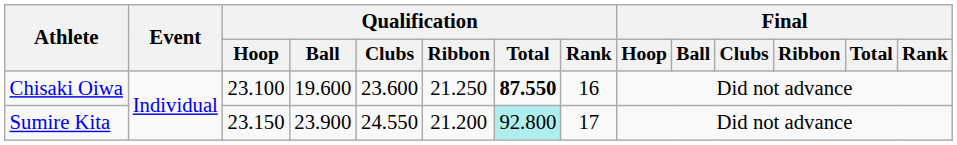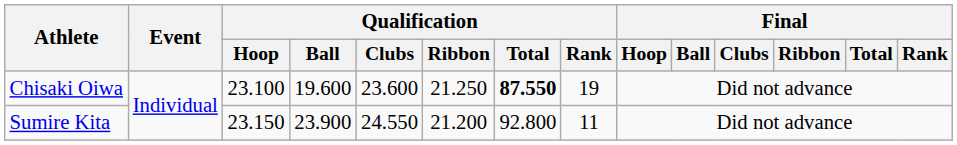 <table class=wikitable style="font-size:90%">
 <tr>
 <th rowspan=2>Athlete</th>
 <th rowspan=2>Event</th>
 <th colspan=6>Qualification</th>
 <th colspan=6>Final</th>
 </tr>
 <tr style="font-size:95%">
 <th>Hoop</th>
 <th>Ball</th>
 <th>Clubs</th>
 <th>Ribbon</th>
 <th>Total</th>
 <th>Rank</th>
 <th>Hoop</th>
 <th>Ball</th>
 <th>Clubs</th>
 <th>Ribbon</th>
 <th>Total</th>
 <th>Rank</th>
 </tr>
 <tr align=center>
 <td align=left><a href='#'>Chisaki Oiwa</a></td>
 <td align=left rowspan=2><a href='#'>Individual</a></td>
 <td>23.100</td>
 <td>19.600</td>
 <td>23.600</td>
 <td>21.250</td>
 <td><strong>87.550</strong></td>
-<td>16</td>
+<td>19</td>
 <td colspan="6">Did not advance</td>
 </tr>
 <tr align=center>
 <td align=left><a href='#'>Sumire Kita</a></td>
 <td>23.150</td>
 <td>23.900</td>
 <td>24.550</td>
 <td>21.200</td>
-<td style="background: paleturquoise;">92.800</td>
-<td>17</td>
+<td>92.800</td>
+<td>11</td>
 <td colspan="6">Did not advance</td>
 </tr>
 </table>
